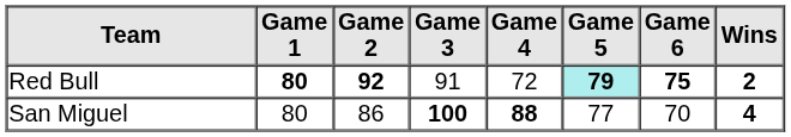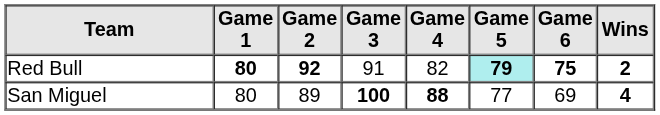 <table border=1 cellspacing=0 width=525 align=center>
 <tr style="text-align:center; background-color:#e6e6e6;">
 <th align=center width=30%>Team</th>
 <th width=8%>Game 1</th>
 <th width=8%>Game 2</th>
 <th width=8%>Game 3</th>
 <th width=8%>Game 4</th>
 <th width=8%>Game 5</th>
 <th width=8%>Game 6</th>
 <th width=8%>Wins</th>
 </tr>
 <tr style="text-align:center;">
 <td align=left>Red Bull</td>
 <td><strong>80</strong></td>
 <td><strong>92</strong></td>
 <td>91</td>
-<td>72</td>
+<td>82</td>
 <td style="background: paleturquoise;"><strong>79</strong></td>
 <td><strong>75</strong></td>
 <td><strong>2</strong></td>
 </tr>
 <tr style="text-align:center;">
 <td align=left>San Miguel</td>
 <td>80</td>
-<td>86</td>
+<td>89</td>
 <td><strong>100</strong></td>
 <td><strong>88</strong></td>
 <td>77</td>
-<td>70</td>
+<td>69</td>
 <td><strong>4</strong></td>
 </tr>
 <tr style="text-align:center; font-size: 85%; background-color:#e6e6e6;">
 </tr>
 </table>
